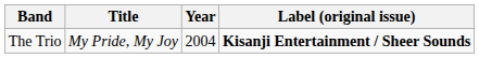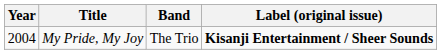 <table class="wikitable">
 <tr>
+<th>Year</th>
+<th>Title</th>
 <th>Band</th>
-<th>Title</th>
-<th>Year</th>
 <th>Label (original issue)</th>
 </tr>
 <tr>
+<td>2004</td>
+<td><em>My Pride, My Joy</em></td>
 <td>The Trio</td>
-<td><em>My Pride, My Joy</em></td>
-<td>2004</td>
 <td><strong>Kisanji Entertainment / Sheer Sounds </strong></td>
 </tr>
 </table>
